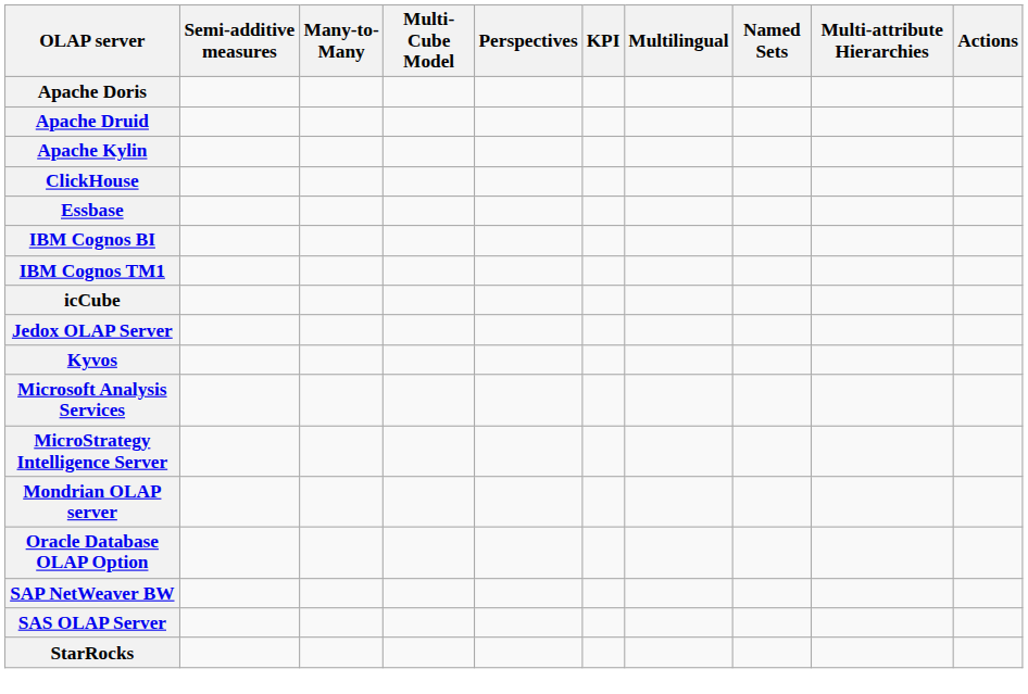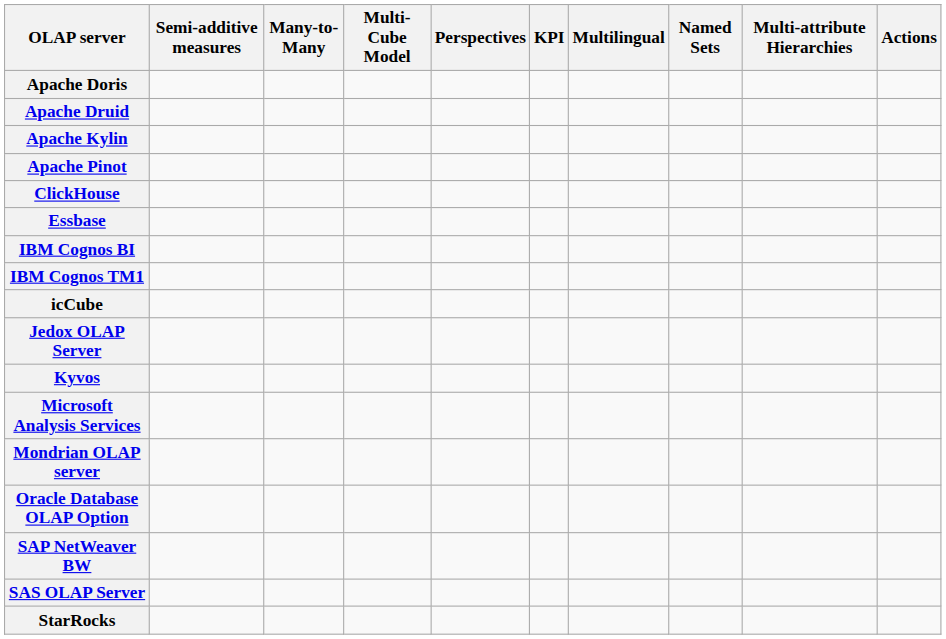 <table class="wikitable sortable sort-under"  style="font-size: 100%; text-align: center; width: auto;">
 <tr>
 <th>OLAP server</th>
 <th>Semi-additive measures</th>
 <th>Many-to-Many</th>
 <th>Multi-Cube Model</th>
 <th>Perspectives</th>
 <th>KPI</th>
 <th>Multilingual</th>
 <th>Named Sets</th>
 <th>Multi-attribute Hierarchies</th>
 <th>Actions</th>
 </tr>
 <tr>
 <th>Apache Doris</th>
 <td></td>
 <td></td>
 <td></td>
 <td></td>
 <td></td>
 <td></td>
 <td></td>
 <td></td>
 <td></td>
 </tr>
 <tr>
 <th><a href='#'>Apache Druid</a></th>
 <td></td>
 <td></td>
 <td></td>
 <td></td>
 <td></td>
 <td></td>
 <td></td>
 <td></td>
 <td></td>
 </tr>
 <tr>
 <th><a href='#'>Apache Kylin</a></th>
+<td></td>
+<td></td>
+<td></td>
+<td></td>
+<td></td>
+<td></td>
+<td></td>
+<td></td>
+<td></td>
+</tr>
+<tr>
+<th><a href='#'>Apache Pinot</a></th>
 <td></td>
 <td></td>
 <td></td>
 <td></td>
 <td></td>
 <td></td>
 <td></td>
 <td></td>
 <td></td>
 </tr>
 <tr>
 <th><a href='#'>ClickHouse</a></th>
 <td></td>
 <td></td>
 <td></td>
 <td></td>
 <td></td>
 <td></td>
 <td></td>
 <td></td>
 <td></td>
 </tr>
 <tr>
 <th><a href='#'>Essbase</a></th>
 <td></td>
 <td></td>
 <td></td>
 <td></td>
 <td></td>
 <td></td>
 <td></td>
 <td></td>
 <td></td>
 </tr>
 <tr>
 <th><a href='#'>IBM Cognos BI</a></th>
 <td></td>
 <td></td>
 <td></td>
 <td></td>
 <td></td>
 <td></td>
 <td></td>
 <td></td>
 <td></td>
 </tr>
 <tr>
 <th><a href='#'>IBM Cognos TM1</a></th>
 <td></td>
 <td></td>
 <td></td>
 <td></td>
 <td></td>
 <td></td>
 <td></td>
 <td></td>
 <td></td>
 </tr>
 <tr>
 <th>icCube</th>
 <td></td>
 <td></td>
 <td></td>
 <td></td>
 <td></td>
 <td></td>
 <td></td>
 <td></td>
 <td></td>
 </tr>
 <tr>
 <th><a href='#'>Jedox OLAP Server</a></th>
 <td></td>
 <td></td>
 <td></td>
 <td></td>
 <td></td>
 <td></td>
 <td></td>
 <td></td>
 <td></td>
 </tr>
 <tr>
 <th><a href='#'>Kyvos</a></th>
 <td></td>
 <td></td>
 <td></td>
 <td></td>
 <td></td>
 <td></td>
 <td></td>
 <td></td>
 <td></td>
 </tr>
 <tr>
 <th><a href='#'>Microsoft Analysis Services</a></th>
 <td></td>
 <td></td>
 <td></td>
 <td></td>
 <td></td>
 <td></td>
 <td></td>
 <td></td>
 <td></td>
 </tr>
 <tr>
-<th><a href='#'>MicroStrategy Intelligence Server</a></th>
-<td></td>
-<td></td>
-<td></td>
-<td></td>
-<td></td>
-<td></td>
-<td></td>
-<td></td>
-<td></td>
-</tr>
-<tr>
 <th><a href='#'>Mondrian OLAP server</a></th>
 <td></td>
 <td></td>
 <td></td>
 <td></td>
 <td></td>
 <td></td>
 <td></td>
 <td></td>
 <td></td>
 </tr>
 <tr>
 <th><a href='#'>Oracle Database OLAP Option</a></th>
 <td></td>
 <td></td>
 <td></td>
 <td></td>
 <td></td>
 <td></td>
 <td></td>
 <td></td>
 <td></td>
 </tr>
 <tr>
 <th><a href='#'>SAP NetWeaver BW</a></th>
 <td></td>
 <td></td>
 <td></td>
 <td></td>
 <td></td>
 <td></td>
 <td></td>
 <td></td>
 <td></td>
 </tr>
 <tr>
 <th><a href='#'>SAS OLAP Server</a></th>
 <td></td>
 <td></td>
 <td></td>
 <td></td>
 <td></td>
 <td></td>
 <td></td>
 <td></td>
 <td></td>
 </tr>
 <tr>
 <th>StarRocks</th>
 <td></td>
 <td></td>
 <td></td>
 <td></td>
 <td></td>
 <td></td>
 <td></td>
 <td></td>
 <td></td>
 </tr>
 </table>
